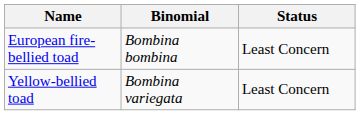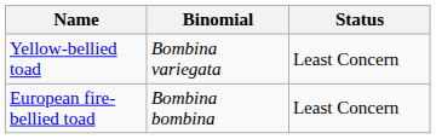 <table width=60% class="wikitable">
 <tr>
 <th width=20%>Name</th>
 <th width=20%>Binomial</th>
 <th width=20%>Status</th>
 </tr>
 <tr>
+<td><a href='#'>Yellow-bellied toad</a><br></td>
+<td><em>Bombina variegata</em></td>
+<td>Least Concern</td>
+</tr>
+<tr>
 <td><a href='#'>European fire-bellied toad</a><br></td>
 <td><em>Bombina bombina</em></td>
 <td>Least Concern</td>
 </tr>
-<tr>
-<td><a href='#'>Yellow-bellied toad</a><br></td>
-<td><em>Bombina variegata</em></td>
-<td>Least Concern</td>
-</tr>
 </table>
